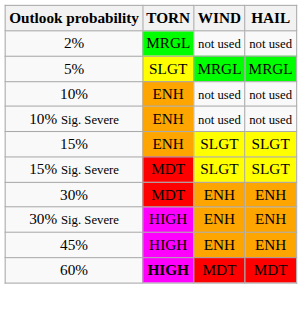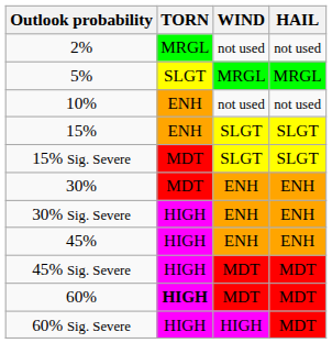 <table class="wikitable" style="text-align:center; font-size:90%; margin-left:1em; float:right; clear:right;">
 <tr>
 <th>Outlook probability</th>
 <th>TORN</th>
 <th>WIND</th>
 <th>HAIL</th>
 </tr>
 <tr>
 <td>2%</td>
 <td style="background:lime;">MRGL</td>
 <td><small>not used</small></td>
 <td><small>not used</small></td>
 </tr>
 <tr>
 <td>5%</td>
 <td style="background:yellow;">SLGT</td>
 <td style="background:lime;">MRGL</td>
 <td style="background:lime;">MRGL</td>
 </tr>
 <tr>
 <td>10%</td>
-<td style="background:orange;">ENH</td>
-<td><small>not used</small></td>
-<td><small>not used</small></td>
-</tr>
-<tr>
-<td>10% <small>Sig. Severe</small></td>
 <td style="background:orange;">ENH</td>
 <td><small>not used</small></td>
 <td><small>not used</small></td>
 </tr>
 <tr>
 <td>15%</td>
 <td style="background:orange;">ENH</td>
 <td style="background:yellow;">SLGT</td>
 <td style="background:yellow;">SLGT</td>
 </tr>
 <tr>
 <td>15% <small>Sig. Severe</small></td>
 <td style="background:red;">MDT</td>
 <td style="background:yellow;">SLGT</td>
 <td style="background:yellow;">SLGT</td>
 </tr>
 <tr>
 <td>30%</td>
 <td style="background:red;">MDT</td>
 <td style="background:orange;">ENH</td>
 <td style="background:orange;">ENH</td>
 </tr>
 <tr>
 <td>30% <small>Sig. Severe</small></td>
 <td style="background:magenta;">HIGH</td>
 <td style="background:orange;">ENH</td>
 <td style="background:orange;">ENH</td>
 </tr>
 <tr>
 <td>45%</td>
 <td style="background:magenta;">HIGH</td>
 <td style="background:orange;">ENH</td>
 <td style="background:orange;">ENH</td>
 </tr>
 <tr>
+<td>45% <small>Sig. Severe</small></td>
+<td style="background:magenta;">HIGH</td>
+<td style="background:red;">MDT</td>
+<td style="background:red;">MDT</td>
+</tr>
+<tr>
 <td>60%</td>
 <td style="background:magenta;"><strong>HIGH</strong></td>
 <td style="background:red;">MDT</td>
 <td style="background:red;">MDT</td>
 </tr>
+<tr>
+<td>60% <small>Sig. Severe</small></td>
+<td style="background:magenta;">HIGH</td>
+<td style="background:magenta;">HIGH</td>
+<td style="background:red;">MDT</td>
+</tr>
 </table>
